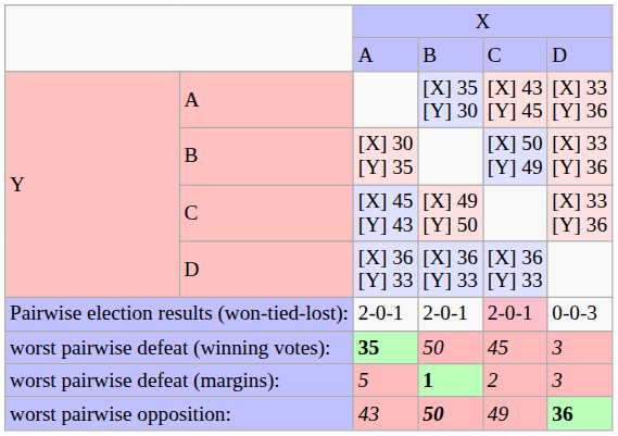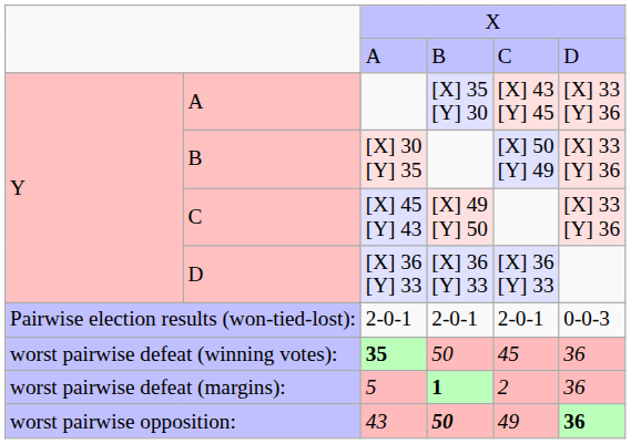 <table class=wikitable border=1>
 <tr>
 <td colspan=2 rowspan=2></td>
 <td colspan=4 bgcolor="#c0c0ff" align=center>X</td>
 </tr>
 <tr>
 <td bgcolor="#c0c0ff">A</td>
 <td bgcolor="#c0c0ff">B</td>
 <td bgcolor="#c0c0ff">C</td>
 <td bgcolor="#c0c0ff">D</td>
 </tr>
 <tr>
 <td bgcolor="#ffc0c0" rowspan=4>Y</td>
 <td bgcolor="#ffc0c0">A</td>
 <td></td>
 <td bgcolor="#e0e0ff">[X] 35 <br>[Y] 30</td>
 <td bgcolor="#ffe0e0">[X] 43 <br>[Y] 45</td>
 <td bgcolor="#ffe0e0">[X] 33 <br>[Y] 36</td>
 </tr>
 <tr>
 <td bgcolor="#ffc0c0">B</td>
 <td bgcolor="#ffe0e0">[X] 30 <br>[Y] 35</td>
 <td></td>
 <td bgcolor="#e0e0ff">[X] 50 <br>[Y] 49</td>
 <td bgcolor="#ffe0e0">[X] 33 <br>[Y] 36</td>
 </tr>
 <tr>
 <td bgcolor="#ffc0c0">C</td>
 <td bgcolor="#e0e0ff">[X] 45 <br>[Y] 43</td>
 <td bgcolor="#ffe0e0">[X] 49 <br>[Y] 50</td>
 <td></td>
 <td bgcolor="#ffe0e0">[X] 33 <br>[Y] 36</td>
 </tr>
 <tr>
 <td bgcolor="#ffc0c0">D</td>
 <td bgcolor="#e0e0ff">[X] 36 <br>[Y] 33</td>
 <td bgcolor="#e0e0ff">[X] 36 <br>[Y] 33</td>
 <td bgcolor="#e0e0ff">[X] 36 <br>[Y] 33</td>
 <td></td>
 </tr>
 <tr>
 <td colspan=2 bgcolor="#c0c0ff">Pairwise election results (won-tied-lost):</td>
 <td>2-0-1</td>
 <td>2-0-1</td>
-<td style="background: pink;">2-0-1</td>
+<td>2-0-1</td>
 <td>0-0-3</td>
 </tr>
 <tr>
 <td colspan=2 bgcolor="#c0c0ff">worst pairwise defeat (winning votes):</td>
 <td bgcolor=#bbffbb><strong>35</strong></td>
 <td bgcolor=#ffbbbb><em>50</em></td>
 <td bgcolor=#ffbbbb><em>45</em></td>
-<td bgcolor=#ffbbbb><em>3</em></td>
+<td bgcolor=#ffbbbb><em>36</em></td>
 </tr>
 <tr>
 <td colspan=2 bgcolor="#c0c0ff">worst pairwise defeat (margins):</td>
 <td bgcolor=#ffbbbb><em>5</em></td>
 <td bgcolor=#bbffbb><strong>1</strong></td>
 <td bgcolor=#ffbbbb><em>2</em></td>
-<td bgcolor=#ffbbbb><em>3</em></td>
+<td bgcolor=#ffbbbb><em>36</em></td>
 </tr>
 <tr>
 <td colspan=2 bgcolor="#c0c0ff">worst pairwise opposition:</td>
 <td bgcolor=#ffbbbb><em>43</em></td>
 <td bgcolor=#ffbbbb><strong><em>50</em></strong></td>
 <td bgcolor=#ffbbbb><em>49</em></td>
 <td bgcolor=#bbffbb><strong>36</strong></td>
 </tr>
 </table>
